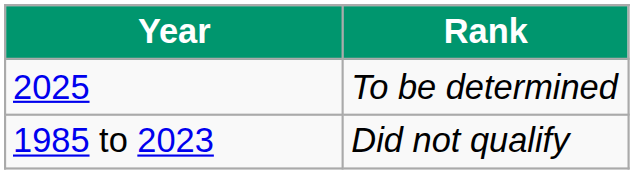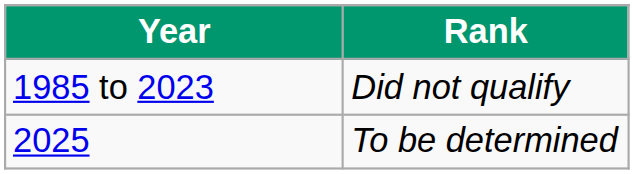 <table class="wikitable">
 <tr>
 </tr>
 <tr style="color:white;">
 <th style="width:150px; background:#00966E;">Year</th>
 <th style="width:125px; background:#00966E;">Rank</th>
 </tr>
 <tr>
+<td> <a href='#'>1985</a> to  <a href='#'>2023</a></td>
+<td><em>Did not qualify</em></td>
+</tr>
+<tr>
 <td> <a href='#'>2025</a></td>
 <td><em>To be determined</em></td>
 </tr>
-<tr>
-<td> <a href='#'>1985</a> to  <a href='#'>2023</a></td>
-<td><em>Did not qualify</em></td>
-</tr>
 </table>
